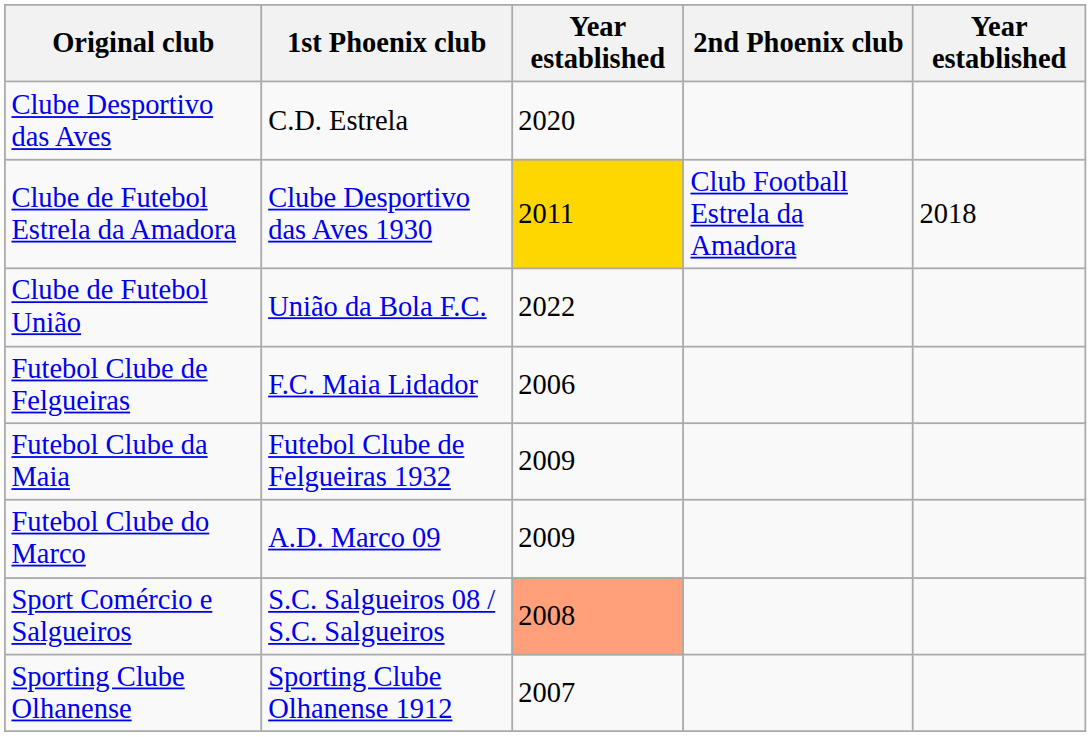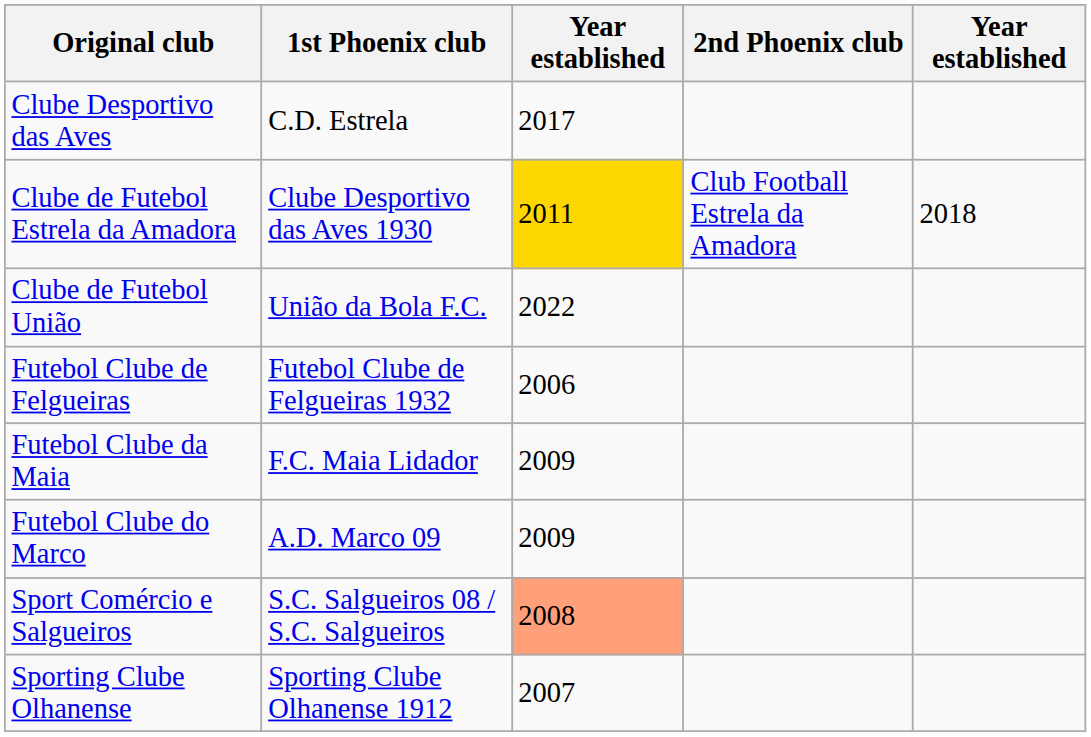 <table class="wikitable">
 <tr>
 <th>Original club</th>
 <th>1st Phoenix club</th>
 <th>Year established</th>
 <th>2nd Phoenix club</th>
 <th>Year established</th>
 </tr>
 <tr>
 <td><a href='#'>Clube Desportivo das Aves</a></td>
 <td>C.D. Estrela</td>
-<td>2020</td>
+<td>2017</td>
 <td></td>
 <td></td>
 </tr>
 <tr>
 <td><a href='#'>Clube de Futebol Estrela da Amadora</a></td>
 <td><a href='#'>Clube Desportivo das Aves 1930</a></td>
 <td style="background: gold;">2011</td>
 <td><a href='#'>Club Football Estrela da Amadora</a></td>
 <td>2018</td>
 </tr>
 <tr>
 <td><a href='#'>Clube de Futebol União</a></td>
 <td><a href='#'>União da Bola F.C.</a></td>
 <td>2022</td>
 <td></td>
 <td></td>
 </tr>
 <tr>
 <td><a href='#'>Futebol Clube de Felgueiras</a></td>
-<td><a href='#'>F.C. Maia Lidador</a></td>
+<td><a href='#'>Futebol Clube de Felgueiras 1932</a></td>
 <td>2006</td>
 <td></td>
 <td></td>
 </tr>
 <tr>
 <td><a href='#'>Futebol Clube da Maia</a></td>
-<td><a href='#'>Futebol Clube de Felgueiras 1932</a></td>
+<td><a href='#'>F.C. Maia Lidador</a></td>
 <td>2009</td>
 <td></td>
 <td></td>
 </tr>
 <tr>
 <td><a href='#'>Futebol Clube do Marco</a></td>
 <td><a href='#'>A.D. Marco 09</a></td>
 <td>2009</td>
 <td></td>
 <td></td>
 </tr>
 <tr>
 <td><a href='#'>Sport Comércio e Salgueiros</a></td>
 <td><a href='#'>S.C. Salgueiros 08 / S.C. Salgueiros</a></td>
 <td style="background: lightsalmon;">2008</td>
 <td></td>
 <td></td>
 </tr>
 <tr>
 <td><a href='#'>Sporting Clube Olhanense</a></td>
 <td><a href='#'>Sporting Clube Olhanense 1912</a></td>
 <td>2007</td>
 <td></td>
 <td></td>
 </tr>
 </table>
